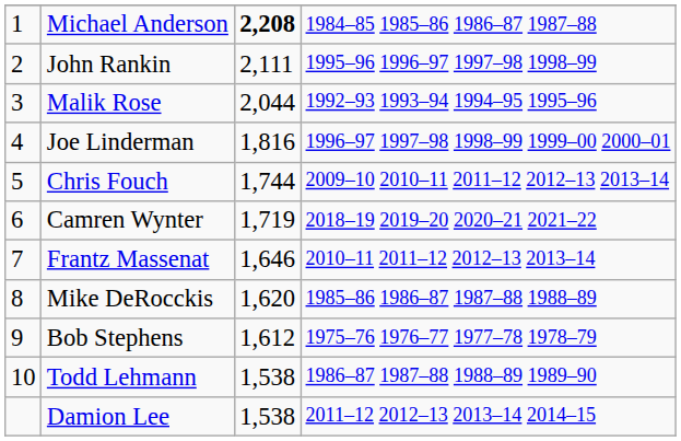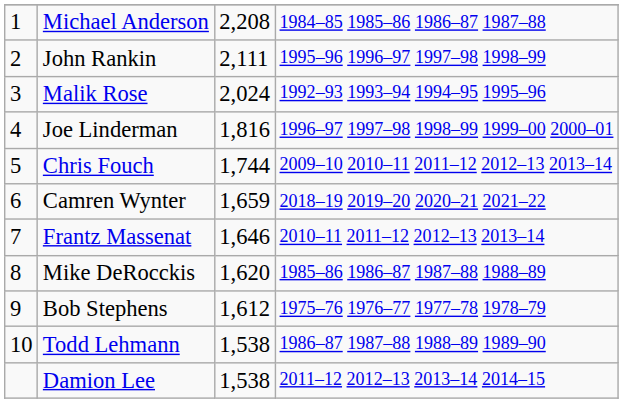 <table class="wikitable">
 <tr>
 </tr>
 <tr>
 <td>1</td>
 <td><a href='#'>Michael Anderson</a></td>
-<td><strong>2,208</strong></td>
+<td>2,208</td>
 <td style="font-size:80%;"><a href='#'>1984–85</a> <a href='#'>1985–86</a> <a href='#'>1986–87</a> <a href='#'>1987–88</a></td>
 </tr>
 <tr>
 <td>2</td>
 <td>John Rankin</td>
 <td>2,111</td>
 <td style="font-size:80%;"><a href='#'>1995–96</a> <a href='#'>1996–97</a> <a href='#'>1997–98</a> <a href='#'>1998–99</a></td>
 </tr>
 <tr>
 <td>3</td>
 <td><a href='#'>Malik Rose</a></td>
-<td>2,044</td>
+<td>2,024</td>
 <td style="font-size:80%;"><a href='#'>1992–93</a> <a href='#'>1993–94</a> <a href='#'>1994–95</a> <a href='#'>1995–96</a></td>
 </tr>
 <tr>
 <td>4</td>
 <td>Joe Linderman</td>
 <td>1,816</td>
 <td style="font-size:80%;"><a href='#'>1996–97</a> <a href='#'>1997–98</a> <a href='#'>1998–99</a> <a href='#'>1999–00</a> <a href='#'>2000–01</a></td>
 </tr>
 <tr>
 <td>5</td>
 <td><a href='#'>Chris Fouch</a></td>
 <td>1,744</td>
 <td style="font-size:80%;"><a href='#'>2009–10</a> <a href='#'>2010–11</a> <a href='#'>2011–12</a> <a href='#'>2012–13</a> <a href='#'>2013–14</a></td>
 </tr>
 <tr>
 <td>6</td>
 <td>Camren Wynter</td>
-<td>1,719</td>
+<td>1,659</td>
 <td style="font-size:80%;"><a href='#'>2018–19</a> <a href='#'>2019–20</a> <a href='#'>2020–21</a> <a href='#'>2021–22</a></td>
 </tr>
 <tr>
 <td>7</td>
 <td><a href='#'>Frantz Massenat</a></td>
 <td>1,646</td>
 <td style="font-size:80%;"><a href='#'>2010–11</a> <a href='#'>2011–12</a> <a href='#'>2012–13</a> <a href='#'>2013–14</a></td>
 </tr>
 <tr>
 <td>8</td>
 <td>Mike DeRocckis</td>
 <td>1,620</td>
 <td style="font-size:80%;"><a href='#'>1985–86</a> <a href='#'>1986–87</a> <a href='#'>1987–88</a> <a href='#'>1988–89</a></td>
 </tr>
 <tr>
 <td>9</td>
 <td>Bob Stephens</td>
 <td>1,612</td>
 <td style="font-size:80%;"><a href='#'>1975–76</a> <a href='#'>1976–77</a> <a href='#'>1977–78</a> <a href='#'>1978–79</a></td>
 </tr>
 <tr>
 <td>10</td>
 <td><a href='#'>Todd Lehmann</a></td>
 <td>1,538</td>
 <td style="font-size:80%;"><a href='#'>1986–87</a> <a href='#'>1987–88</a> <a href='#'>1988–89</a> <a href='#'>1989–90</a></td>
 </tr>
 <tr>
 <td></td>
 <td><a href='#'>Damion Lee</a></td>
 <td>1,538</td>
 <td style="font-size:80%;"><a href='#'>2011–12</a> <a href='#'>2012–13</a> <a href='#'>2013–14</a> <a href='#'>2014–15</a></td>
 </tr>
 </table>
